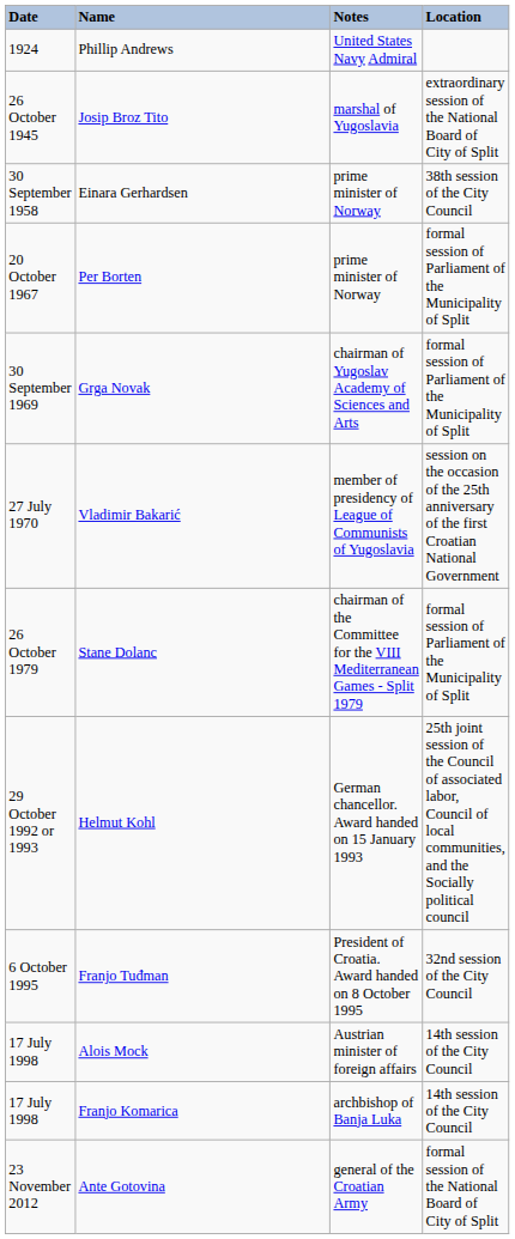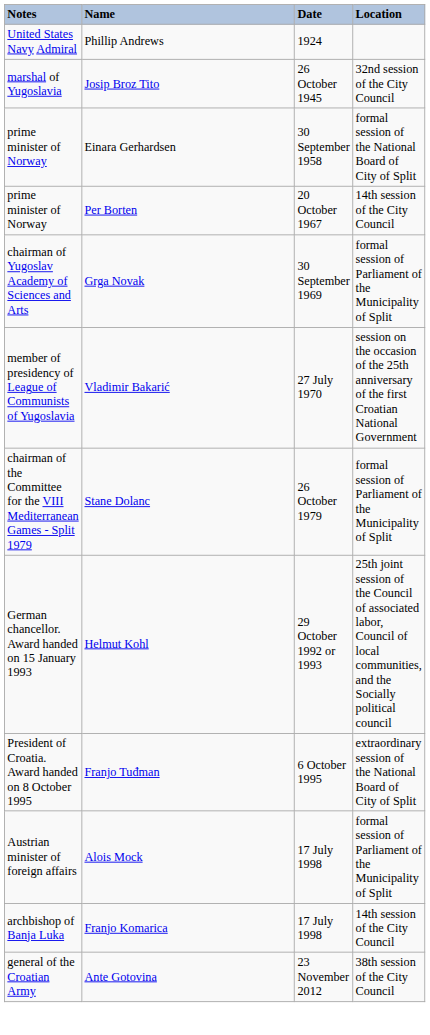 <table class="wikitable" width="75%" style="font-size: 85%; border: gray solid 1px; border-collapse: collapse; text-align: middle;">
 <tr>
+<th style="text-align: left;background:#B0C4DE">Notes</th>
+<th width="240" style="text-align: left;background:#B0C4DE">Name</th>
 <th data-sort-type="date" style="text-align: left;background:#B0C4DE">Date</th>
-<th width="240" style="text-align: left;background:#B0C4DE">Name</th>
-<th style="text-align: left;background:#B0C4DE">Notes</th>
 <th style="text-align: left;background:#B0C4DE">Location</th>
 </tr>
 <tr>
+<td><a href='#'>United States Navy</a> <a href='#'>Admiral</a></td>
+<td>Phillip Andrews</td>
 <td>1924</td>
-<td>Phillip Andrews</td>
-<td><a href='#'>United States Navy</a> <a href='#'>Admiral</a></td>
 <td></td>
 </tr>
 <tr>
+<td><a href='#'>marshal</a> of <a href='#'>Yugoslavia</a></td>
+<td><a href='#'>Josip Broz Tito</a></td>
 <td>26 October 1945</td>
-<td><a href='#'>Josip Broz Tito</a></td>
-<td><a href='#'>marshal</a> of <a href='#'>Yugoslavia</a></td>
+<td>32nd session of the City Council</td>
+</tr>
+<tr>
+<td>prime minister of <a href='#'>Norway</a></td>
+<td>Einara Gerhardsen</td>
+<td>30 September 1958</td>
+<td>formal session of the National Board of City of Split</td>
+</tr>
+<tr>
+<td>prime minister of Norway</td>
+<td><a href='#'>Per Borten</a></td>
+<td>20 October 1967</td>
+<td>14th session of the City Council</td>
+</tr>
+<tr>
+<td>chairman of <a href='#'>Yugoslav Academy of Sciences and Arts</a></td>
+<td><a href='#'>Grga Novak</a></td>
+<td>30 September 1969</td>
+<td>formal session of Parliament of the Municipality of Split</td>
+</tr>
+<tr>
+<td>member of presidency of <a href='#'>League of Communists of Yugoslavia</a></td>
+<td><a href='#'>Vladimir Bakarić</a></td>
+<td>27 July 1970</td>
+<td>session on the occasion of the 25th anniversary of the first Croatian National Government</td>
+</tr>
+<tr>
+<td>chairman of the Committee for the <a href='#'>VIII Mediterranean Games - Split 1979</a></td>
+<td><a href='#'>Stane Dolanc</a></td>
+<td>26 October 1979</td>
+<td>formal session of Parliament of the Municipality of Split</td>
+</tr>
+<tr>
+<td>German chancellor. Award handed on 15 January 1993</td>
+<td><a href='#'>Helmut Kohl</a></td>
+<td>29 October 1992 or 1993</td>
+<td>25th joint session of the Council of associated labor, Council of local communities, and the Socially political council</td>
+</tr>
+<tr>
+<td>President of Croatia. Award handed on 8 October 1995</td>
+<td><a href='#'>Franjo Tuđman</a></td>
+<td>6 October 1995</td>
 <td>extraordinary session of the National Board of City of Split</td>
 </tr>
 <tr>
-<td>30 September 1958</td>
-<td>Einara Gerhardsen</td>
-<td>prime minister of <a href='#'>Norway</a></td>
-<td>38th session of the City Council</td>
-</tr>
-<tr>
-<td>20 October 1967</td>
-<td><a href='#'>Per Borten</a></td>
-<td>prime minister of Norway</td>
+<td>Austrian minister of foreign affairs</td>
+<td><a href='#'>Alois Mock</a></td>
+<td>17 July 1998</td>
 <td>formal session of Parliament of the Municipality of Split</td>
 </tr>
 <tr>
-<td>30 September 1969</td>
-<td><a href='#'>Grga Novak</a></td>
-<td>chairman of <a href='#'>Yugoslav Academy of Sciences and Arts</a></td>
-<td>formal session of Parliament of the Municipality of Split</td>
-</tr>
-<tr>
-<td>27 July 1970</td>
-<td><a href='#'>Vladimir Bakarić</a></td>
-<td>member of presidency of <a href='#'>League of Communists of Yugoslavia</a></td>
-<td>session on the occasion of the 25th anniversary of the first Croatian National Government</td>
-</tr>
-<tr>
-<td>26 October 1979</td>
-<td><a href='#'>Stane Dolanc</a></td>
-<td>chairman of the Committee for the <a href='#'>VIII Mediterranean Games - Split 1979</a></td>
-<td>formal session of Parliament of the Municipality of Split</td>
-</tr>
-<tr>
-<td>29 October 1992 or 1993</td>
-<td><a href='#'>Helmut Kohl</a></td>
-<td>German chancellor. Award handed on 15 January 1993</td>
-<td>25th joint session of the Council of associated labor, Council of local communities, and the Socially political council</td>
-</tr>
-<tr>
-<td>6 October 1995</td>
-<td><a href='#'>Franjo Tuđman</a></td>
-<td>President of Croatia. Award handed on 8 October 1995</td>
-<td>32nd session of the City Council</td>
-</tr>
-<tr>
+<td>archbishop of <a href='#'>Banja Luka</a></td>
+<td><a href='#'>Franjo Komarica</a></td>
 <td>17 July 1998</td>
-<td><a href='#'>Alois Mock</a></td>
-<td>Austrian minister of foreign affairs</td>
 <td>14th session of the City Council</td>
 </tr>
 <tr>
-<td>17 July 1998</td>
-<td><a href='#'>Franjo Komarica</a></td>
-<td>archbishop of <a href='#'>Banja Luka</a></td>
-<td>14th session of the City Council</td>
-</tr>
-<tr>
+<td>general of the <a href='#'>Croatian Army</a></td>
+<td><a href='#'>Ante Gotovina</a></td>
 <td>23 November 2012</td>
-<td><a href='#'>Ante Gotovina</a></td>
-<td>general of the <a href='#'>Croatian Army</a></td>
-<td>formal session of the National Board of City of Split</td>
+<td>38th session of the City Council</td>
 </tr>
 </table>
